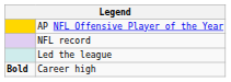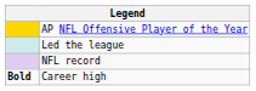 <table class="wikitable mw-collapsible mw-collapsed">
 <tr>
 <th colspan="2">Legend</th>
 </tr>
 <tr>
 <td style="background:#ffd700; width:3em;"></td>
 <td>AP <a href='#'>NFL Offensive Player of the Year</a></td>
 </tr>
 <tr>
+<td style="background:#cfecec; width:3em;"></td>
+<td>Led the league</td>
+</tr>
+<tr>
 <td style="background:#e0cef2; width:3em;"></td>
 <td>NFL record</td>
-</tr>
-<tr>
-<td style="background:#cfecec; width:3em;"></td>
-<td>Led the league</td>
 </tr>
 <tr>
 <td><strong>Bold</strong></td>
 <td>Career high</td>
 </tr>
 </table>
